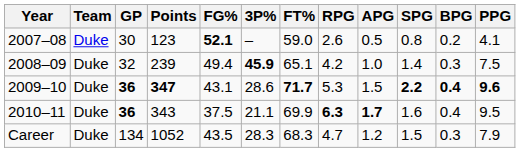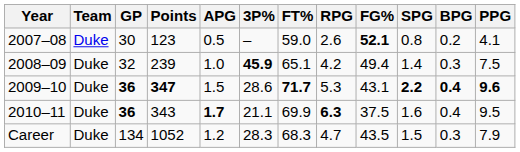 <table class="wikitable">
 <tr>
 <th>Year</th>
 <th>Team</th>
 <th>GP</th>
 <th>Points</th>
-<th>FG%</th>
+<th>APG</th>
 <th>3P%</th>
 <th>FT%</th>
 <th>RPG</th>
-<th>APG</th>
+<th>FG%</th>
 <th>SPG</th>
 <th>BPG</th>
 <th>PPG</th>
 </tr>
 <tr>
 <td>2007–08</td>
 <td><a href='#'>Duke</a></td>
 <td>30</td>
 <td>123</td>
-<td><strong>52.1</strong></td>
+<td>0.5</td>
 <td>–</td>
 <td>59.0</td>
 <td>2.6</td>
-<td>0.5</td>
+<td><strong>52.1</strong></td>
 <td>0.8</td>
 <td>0.2</td>
 <td>4.1</td>
 </tr>
 <tr>
 <td>2008–09</td>
 <td>Duke</td>
 <td>32</td>
 <td>239</td>
-<td>49.4</td>
+<td>1.0</td>
 <td><strong>45.9</strong></td>
 <td>65.1</td>
 <td>4.2</td>
-<td>1.0</td>
+<td>49.4</td>
 <td>1.4</td>
 <td>0.3</td>
 <td>7.5</td>
 </tr>
 <tr>
 <td>2009–10</td>
 <td>Duke</td>
 <td><strong>36</strong></td>
 <td><strong>347</strong></td>
-<td>43.1</td>
+<td>1.5</td>
 <td>28.6</td>
 <td><strong>71.7</strong></td>
 <td>5.3</td>
-<td>1.5</td>
+<td>43.1</td>
 <td><strong>2.2</strong></td>
 <td><strong>0.4</strong></td>
 <td><strong>9.6</strong></td>
 </tr>
 <tr>
 <td>2010–11</td>
 <td>Duke</td>
 <td><strong>36</strong></td>
 <td>343</td>
-<td>37.5</td>
+<td><strong>1.7</strong></td>
 <td>21.1</td>
 <td>69.9</td>
 <td><strong>6.3</strong></td>
-<td><strong>1.7</strong></td>
+<td>37.5</td>
 <td>1.6</td>
 <td>0.4</td>
 <td>9.5</td>
 </tr>
 <tr>
 <td>Career</td>
 <td>Duke</td>
 <td>134</td>
 <td>1052</td>
-<td>43.5</td>
+<td>1.2</td>
 <td>28.3</td>
 <td>68.3</td>
 <td>4.7</td>
-<td>1.2</td>
+<td>43.5</td>
 <td>1.5</td>
 <td>0.3</td>
 <td>7.9</td>
 </tr>
 </table>
